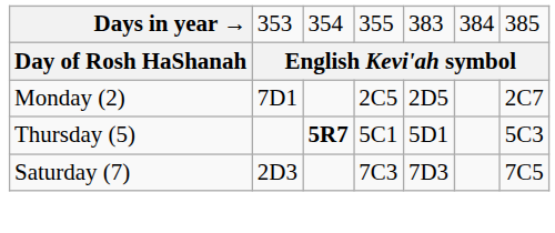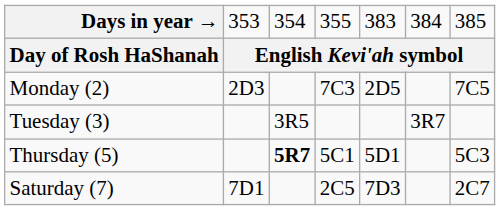 <table class="wikitable" align="right" style="float; margin: 9px;">
 <tr>
 <th style="text-align:right">Days in year →</th>
 <td>353</td>
 <td>354</td>
 <td>355</td>
 <td>383</td>
 <td>384</td>
 <td>385</td>
 </tr>
 <tr>
 <th>Day of Rosh HaShanah</th>
 <th colspan="6">English <em>Kevi'ah</em> symbol</th>
 </tr>
 <tr>
 <td>Monday (2)</td>
-<td>7D1</td>
+<td>2D3</td>
 <td></td>
-<td>2C5</td>
+<td>7C3</td>
 <td>2D5</td>
 <td></td>
-<td>2C7</td>
+<td>7C5</td>
+</tr>
+<tr>
+<td>Tuesday (3)</td>
+<td></td>
+<td>3R5</td>
+<td></td>
+<td></td>
+<td>3R7</td>
+<td></td>
 </tr>
 <tr>
 <td>Thursday (5)</td>
 <td></td>
 <td><strong>5R7</strong></td>
 <td>5C1</td>
 <td>5D1</td>
 <td></td>
 <td>5C3</td>
 </tr>
 <tr>
 <td>Saturday (7)</td>
-<td>2D3</td>
+<td>7D1</td>
 <td></td>
-<td>7C3</td>
+<td>2C5</td>
 <td>7D3</td>
 <td></td>
-<td>7C5</td>
+<td>2C7</td>
 </tr>
 </table>
